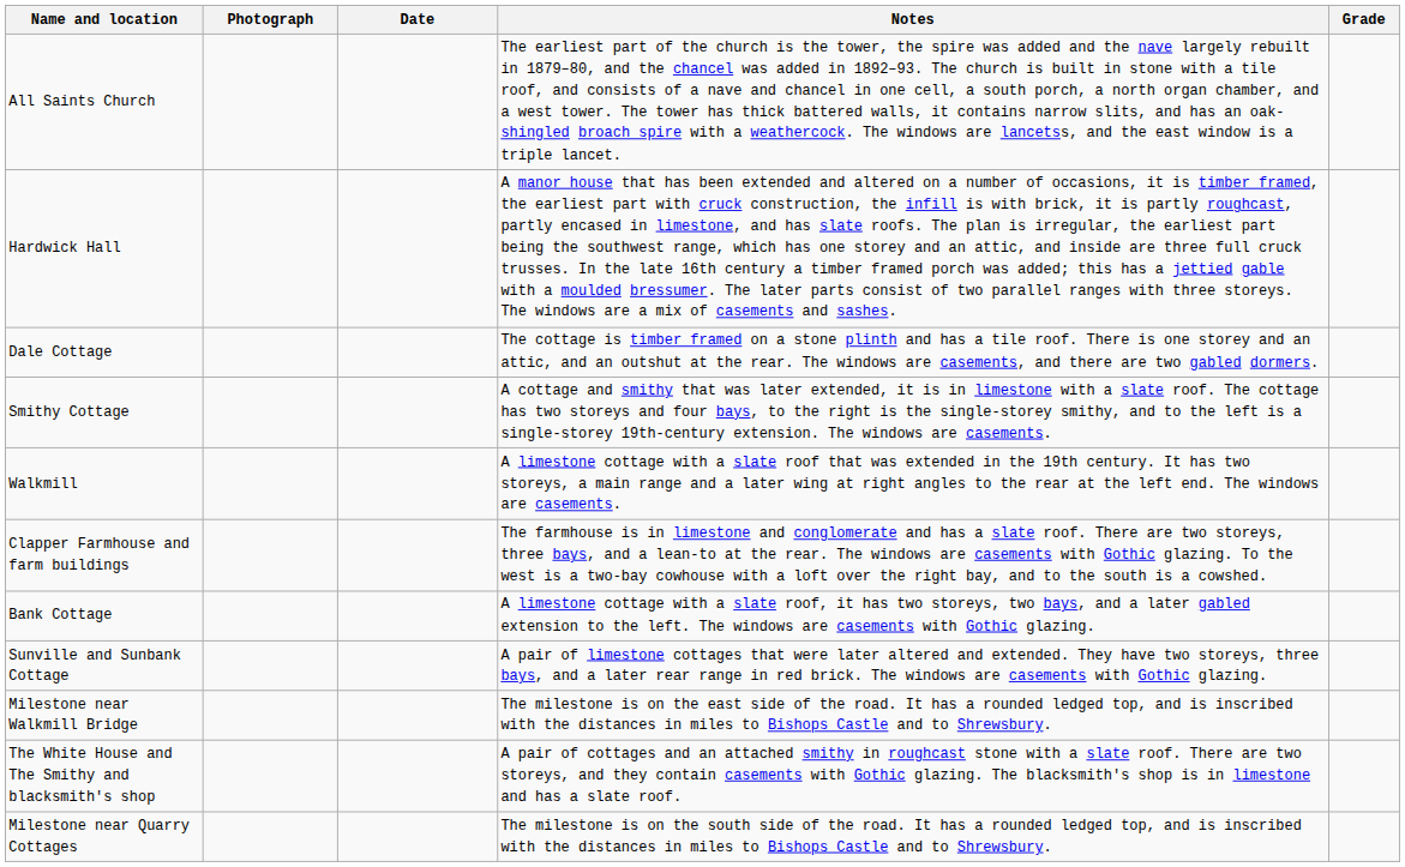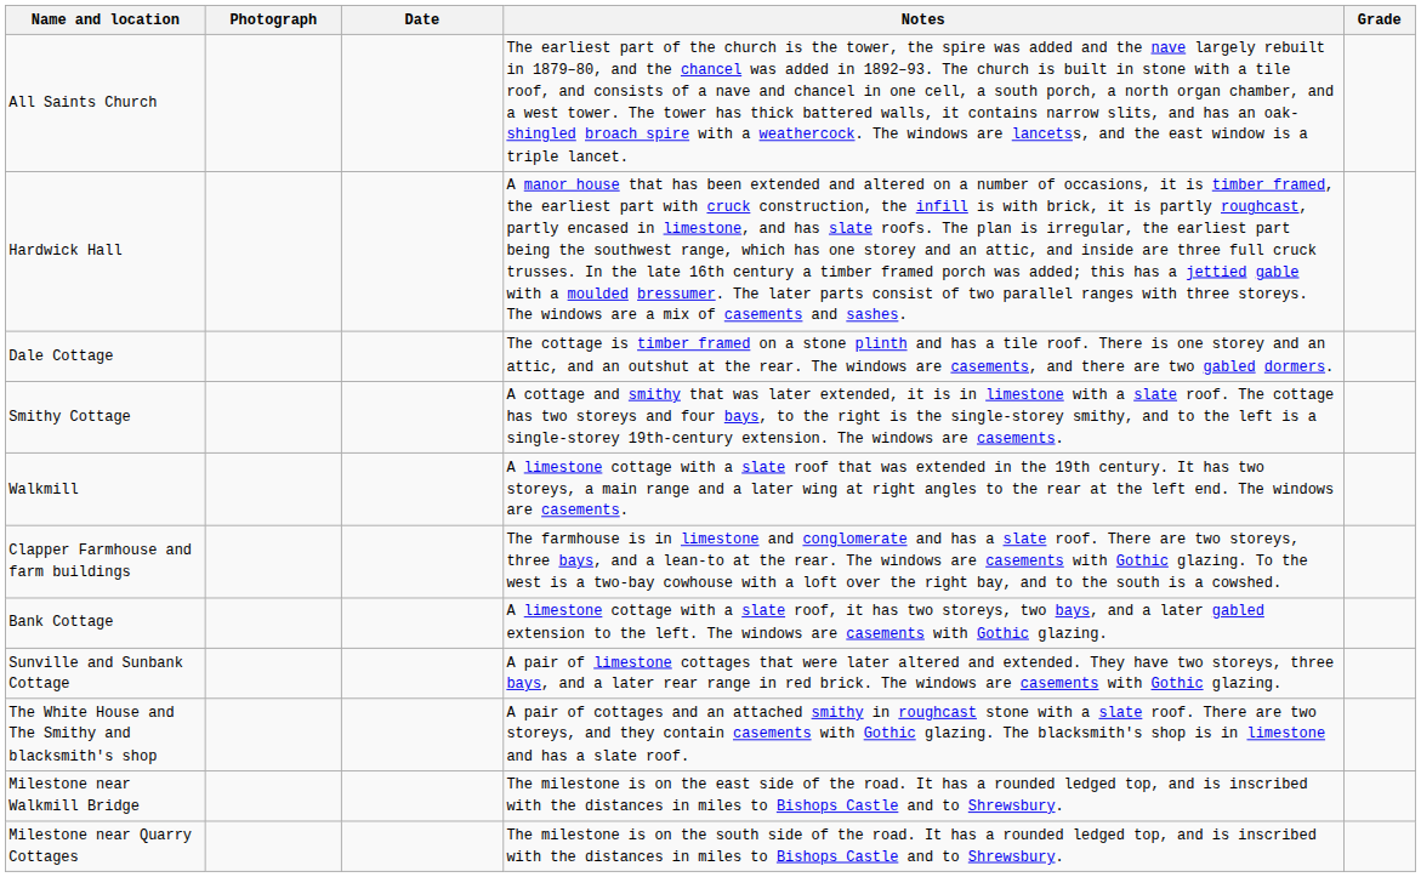 <table class="wikitable sortable plainrowheaders" style="width:100%; border:0; text-align:left; line-height:150%;">
 <tr>
 <th scope="col"  style="width:150px">Name and location</th>
 <th scope="col"  style="width:100px" class="unsortable">Photograph</th>
 <th scope="col"  style="width:120px">Date</th>
 <th scope="col"  style="width:650px" class="unsortable">Notes</th>
 <th scope="col"  style="width:50px">Grade</th>
 </tr>
 <tr>
 <td>All Saints Church<br><small></small></td>
 <td></td>
 <td align="center"></td>
 <td>The earliest part of the church is the tower, the spire was added and the <a href='#'>nave</a> largely rebuilt in 1879–80, and the <a href='#'>chancel</a> was added in 1892–93.  The church is built in stone with a tile roof, and consists of a nave and chancel in one cell, a south porch, a north organ chamber, and a west tower.  The tower has thick battered walls, it contains narrow slits, and has an oak-<a href='#'>shingled</a> <a href='#'>broach spire</a> with a <a href='#'>weathercock</a>.  The windows are <a href='#'>lancets</a>s, and the east window is a triple lancet.</td>
 <td align="center" ></td>
 </tr>
 <tr>
 <td>Hardwick Hall<br><small></small></td>
 <td></td>
 <td align="center"></td>
 <td>A <a href='#'>manor house</a> that has been extended and altered on a number of occasions, it is <a href='#'>timber framed</a>, the earliest part with <a href='#'>cruck</a> construction, the <a href='#'>infill</a> is with brick, it is partly <a href='#'>roughcast</a>, partly encased in <a href='#'>limestone</a>, and has <a href='#'>slate</a> roofs.  The plan is irregular, the earliest part being the southwest range, which has one storey and an attic, and inside are three full cruck trusses.  In the late 16th century a timber framed porch was added; this has a <a href='#'>jettied</a> <a href='#'>gable</a> with a <a href='#'>moulded</a> <a href='#'>bressumer</a>.  The later parts consist of two parallel ranges with three storeys.  The windows are a mix of <a href='#'>casements</a> and <a href='#'>sashes</a>.</td>
 <td align="center" ></td>
 </tr>
 <tr>
 <td>Dale Cottage<br><small></small></td>
 <td></td>
 <td align="center"></td>
 <td>The cottage is <a href='#'>timber framed</a> on a stone <a href='#'>plinth</a> and has a tile roof.  There is one storey and an attic, and an outshut at the rear.  The windows are <a href='#'>casements</a>, and there are two <a href='#'>gabled</a> <a href='#'>dormers</a>.</td>
 <td align="center" ></td>
 </tr>
 <tr>
 <td>Smithy Cottage<br><small></small></td>
 <td></td>
 <td align="center"></td>
 <td>A cottage and <a href='#'>smithy</a> that was later extended, it is in <a href='#'>limestone</a> with a <a href='#'>slate</a> roof.  The cottage has two storeys and four <a href='#'>bays</a>, to the right is the single-storey smithy, and to the left is a single-storey 19th-century extension.  The windows are <a href='#'>casements</a>.</td>
 <td align="center" ></td>
 </tr>
 <tr>
 <td>Walkmill<br><small></small></td>
 <td></td>
 <td align="center"></td>
 <td>A <a href='#'>limestone</a> cottage with a <a href='#'>slate</a> roof that was extended in the 19th century.  It has two storeys, a main range and a later wing at right angles to the rear at the left end.  The windows are <a href='#'>casements</a>.</td>
 <td align="center" ></td>
 </tr>
 <tr>
 <td>Clapper Farmhouse and farm buildings<br><small></small></td>
 <td></td>
 <td align="center"></td>
 <td>The farmhouse is in <a href='#'>limestone</a> and <a href='#'>conglomerate</a> and has a <a href='#'>slate</a> roof.  There are two storeys, three <a href='#'>bays</a>, and a lean-to at the rear.  The windows are <a href='#'>casements</a> with <a href='#'>Gothic</a> glazing.  To the west is a two-bay cowhouse with a loft over the right bay, and to the south is a cowshed.</td>
 <td align="center" ></td>
 </tr>
 <tr>
 <td>Bank Cottage<br><small></small></td>
 <td></td>
 <td align="center"></td>
 <td>A <a href='#'>limestone</a> cottage with a <a href='#'>slate</a> roof, it has two storeys, two <a href='#'>bays</a>, and a later <a href='#'>gabled</a> extension to the left.  The windows are <a href='#'>casements</a> with <a href='#'>Gothic</a> glazing.</td>
 <td align="center" ></td>
 </tr>
 <tr>
 <td>Sunville and Sunbank Cottage<br><small></small></td>
 <td></td>
 <td align="center"></td>
 <td>A pair of <a href='#'>limestone</a> cottages that were later altered and extended.  They have two storeys, three <a href='#'>bays</a>, and a later rear range in red brick.  The windows are <a href='#'>casements</a> with <a href='#'>Gothic</a> glazing.</td>
 <td align="center" ></td>
 </tr>
 <tr>
+<td>The White House and The Smithy and blacksmith's shop<br><small></small></td>
+<td></td>
+<td align="center"></td>
+<td>A pair of cottages and an attached <a href='#'>smithy</a> in <a href='#'>roughcast</a> stone with a <a href='#'>slate</a> roof.  There are two storeys, and they contain <a href='#'>casements</a> with <a href='#'>Gothic</a> glazing.  The blacksmith's shop is in <a href='#'>limestone</a> and has a slate roof.</td>
+<td align="center" ></td>
+</tr>
+<tr>
 <td>Milestone near Walkmill Bridge<br><small></small></td>
 <td></td>
 <td align="center"></td>
 <td>The milestone is on the east side of the road.  It has a rounded ledged top, and is inscribed with the distances in miles to <a href='#'>Bishops Castle</a> and to <a href='#'>Shrewsbury</a>.</td>
-<td align="center" ></td>
-</tr>
-<tr>
-<td>The White House and The Smithy and blacksmith's shop<br><small></small></td>
-<td></td>
-<td align="center"></td>
-<td>A pair of cottages and an attached <a href='#'>smithy</a> in <a href='#'>roughcast</a> stone with a <a href='#'>slate</a> roof.  There are two storeys, and they contain <a href='#'>casements</a> with <a href='#'>Gothic</a> glazing.  The blacksmith's shop is in <a href='#'>limestone</a> and has a slate roof.</td>
 <td align="center" ></td>
 </tr>
 <tr>
 <td>Milestone near Quarry Cottages<br><small></small></td>
 <td></td>
 <td align="center"></td>
 <td>The milestone is on the south side of the road.  It has a rounded ledged top, and is inscribed with the distances in miles to <a href='#'>Bishops Castle</a> and to <a href='#'>Shrewsbury</a>.</td>
 <td align="center" ></td>
 </tr>
 <tr>
 </tr>
 </table>
